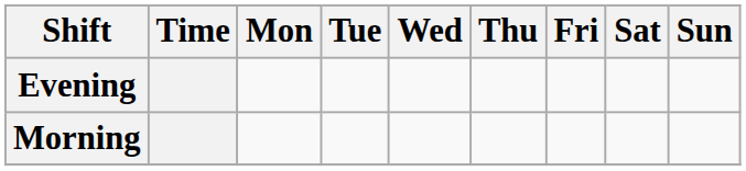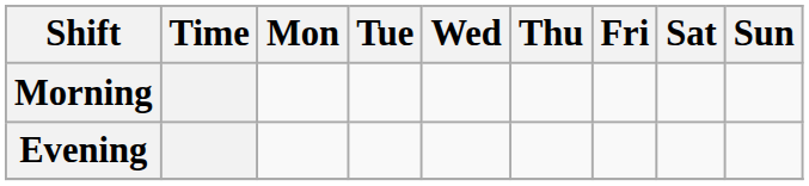 <table class="wikitable">
 <tr>
 <th>Shift</th>
 <th>Time</th>
 <th>Mon</th>
 <th>Tue</th>
 <th>Wed</th>
 <th>Thu</th>
 <th>Fri</th>
 <th>Sat</th>
 <th>Sun</th>
 </tr>
 <tr>
-<th>Evening</th>
+<th>Morning</th>
 <th></th>
 <td></td>
 <td></td>
 <td></td>
 <td></td>
 <td></td>
 <td></td>
 <td></td>
 </tr>
 <tr>
-<th>Morning</th>
+<th>Evening</th>
 <th></th>
 <td></td>
 <td></td>
 <td></td>
 <td></td>
 <td></td>
 <td></td>
 <td></td>
 </tr>
 <tr>
 </tr>
 </table>
